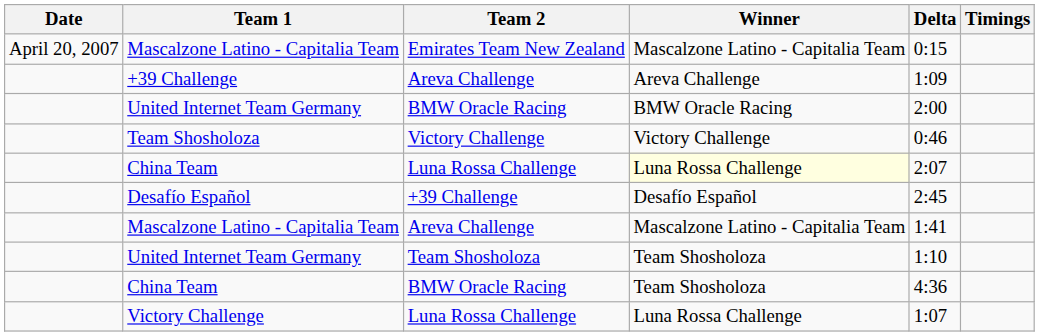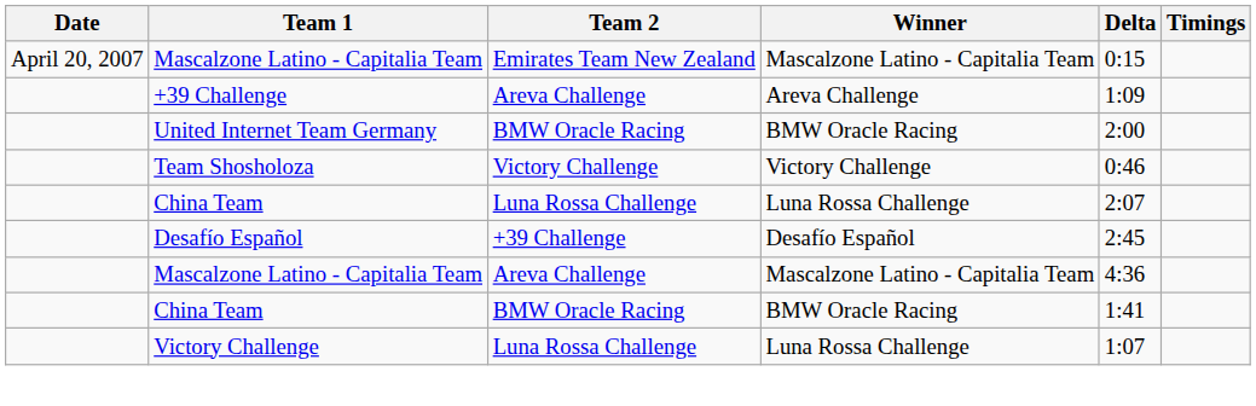 <table class="wikitable">
 <tr>
 <th>Date</th>
 <th>Team 1 </th>
 <th>Team 2 </th>
 <th>Winner</th>
 <th>Delta</th>
 <th>Timings</th>
 </tr>
 <tr>
 <td>April 20, 2007</td>
 <td><a href='#'>Mascalzone Latino - Capitalia Team</a></td>
 <td><a href='#'>Emirates Team New Zealand</a></td>
 <td>Mascalzone Latino - Capitalia Team</td>
 <td>0:15</td>
 <td></td>
 </tr>
 <tr>
 <td></td>
 <td><a href='#'>+39 Challenge</a></td>
 <td><a href='#'>Areva Challenge</a></td>
 <td>Areva Challenge</td>
 <td>1:09</td>
 <td></td>
 </tr>
 <tr>
 <td></td>
 <td><a href='#'>United Internet Team Germany</a></td>
 <td><a href='#'>BMW Oracle Racing</a></td>
 <td>BMW Oracle Racing</td>
 <td>2:00</td>
 <td></td>
 </tr>
 <tr>
 <td></td>
 <td><a href='#'>Team Shosholoza</a></td>
 <td><a href='#'>Victory Challenge</a></td>
 <td>Victory Challenge</td>
 <td>0:46</td>
 <td></td>
 </tr>
 <tr>
 <td></td>
 <td><a href='#'>China Team</a></td>
 <td><a href='#'>Luna Rossa Challenge</a></td>
-<td style="background: lightyellow;">Luna Rossa Challenge</td>
+<td>Luna Rossa Challenge</td>
 <td>2:07</td>
 <td></td>
 </tr>
 <tr>
 <td></td>
 <td><a href='#'>Desafío Español</a></td>
 <td><a href='#'>+39 Challenge</a></td>
 <td>Desafío Español</td>
 <td>2:45</td>
 <td></td>
 </tr>
 <tr>
 <td></td>
 <td><a href='#'>Mascalzone Latino - Capitalia Team</a></td>
 <td><a href='#'>Areva Challenge</a></td>
 <td>Mascalzone Latino - Capitalia Team</td>
-<td>1:41</td>
-<td></td>
-</tr>
-<tr>
-<td></td>
-<td><a href='#'>United Internet Team Germany</a></td>
-<td><a href='#'>Team Shosholoza</a></td>
-<td>Team Shosholoza</td>
-<td>1:10</td>
+<td>4:36</td>
 <td></td>
 </tr>
 <tr>
 <td></td>
 <td><a href='#'>China Team</a></td>
 <td><a href='#'>BMW Oracle Racing</a></td>
-<td>Team Shosholoza</td>
-<td>4:36</td>
+<td>BMW Oracle Racing</td>
+<td>1:41</td>
 <td></td>
 </tr>
 <tr>
 <td></td>
 <td><a href='#'>Victory Challenge</a></td>
 <td><a href='#'>Luna Rossa Challenge</a></td>
 <td>Luna Rossa Challenge</td>
 <td>1:07</td>
 <td></td>
 </tr>
 </table>
